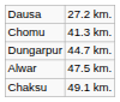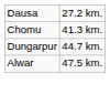 <table class="wikitable">
 <tr>
 <td>Dausa</td>
 <td>27.2 km.</td>
 </tr>
 <tr>
 <td>Chomu</td>
 <td>41.3 km.</td>
 </tr>
 <tr>
 <td>Dungarpur</td>
 <td>44.7 km.</td>
 </tr>
 <tr>
 <td>Alwar</td>
 <td>47.5 km.</td>
 </tr>
-<tr>
-<td>Chaksu</td>
-<td>49.1 km.</td>
-</tr>
 </table>
